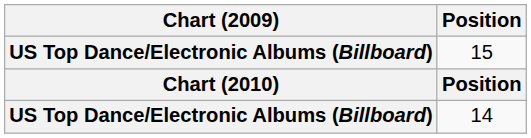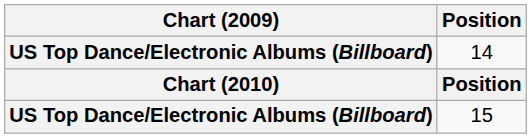 <table class="wikitable plainrowheaders" style="text-align:center">
 <tr>
 <th scope="col">Chart (2009)</th>
 <th scope="col">Position</th>
 </tr>
 <tr>
 <th scope="row">US Top Dance/Electronic Albums (<em>Billboard</em>)</th>
-<td>15</td>
+<td>14</td>
 </tr>
 <tr>
 <th scope="col">Chart (2010)</th>
 <th scope="col">Position</th>
 </tr>
 <tr>
 <th scope="row">US Top Dance/Electronic Albums (<em>Billboard</em>)</th>
-<td>14</td>
+<td>15</td>
 </tr>
 </table>
